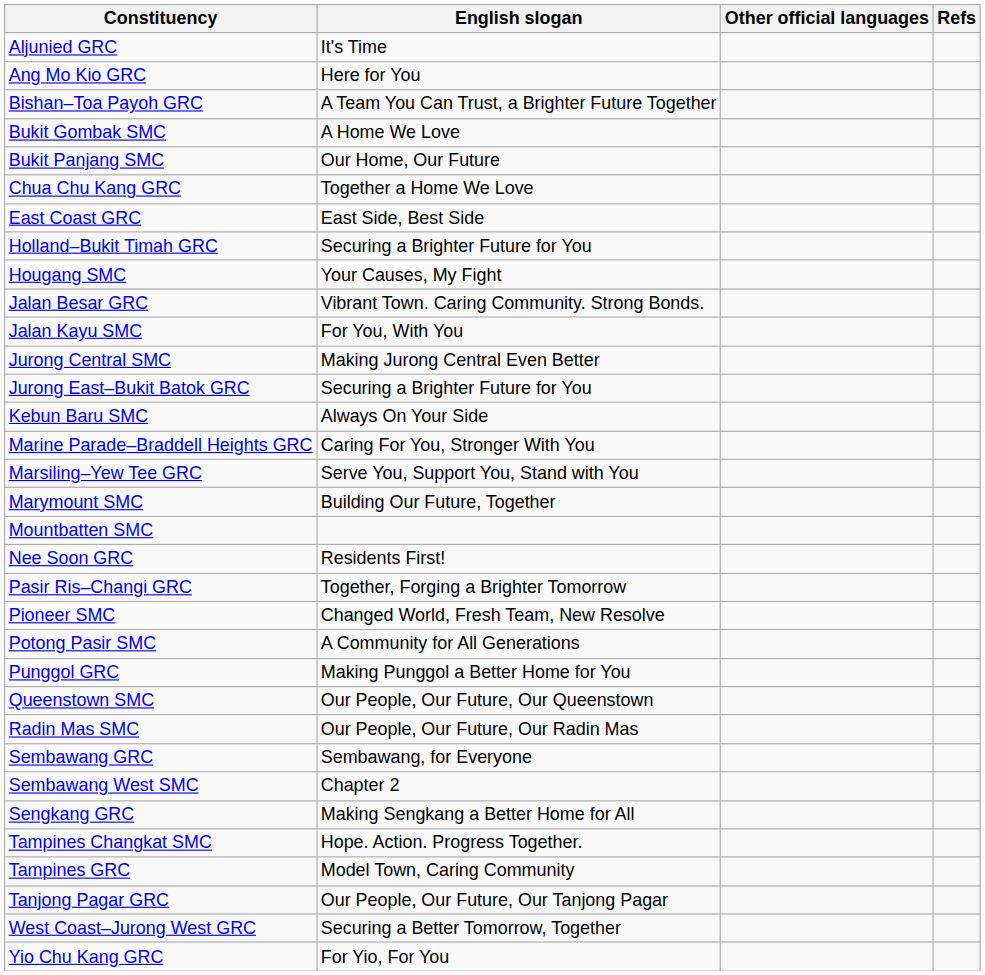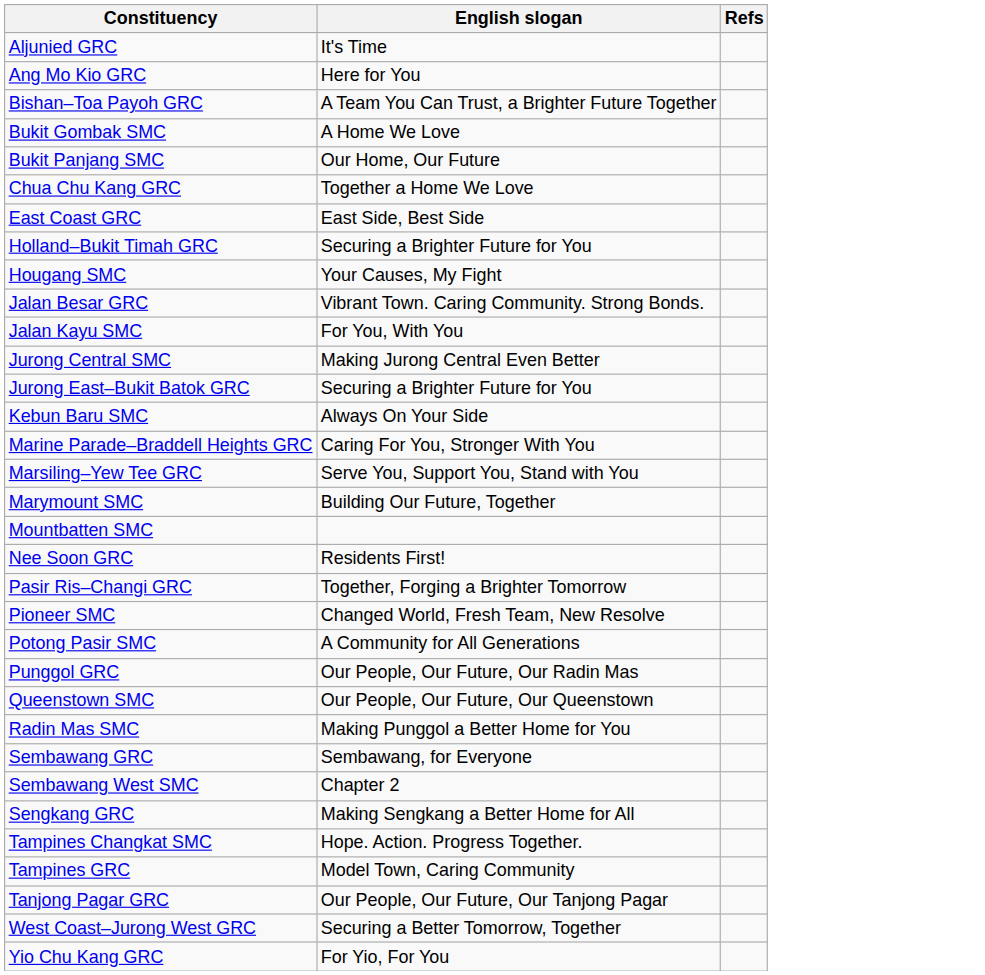 <table class="wikitable mw-collapsible">
 <tr>
 <th>Constituency</th>
 <th>English slogan</th>
-<th>Other official languages</th>
 <th>Refs</th>
 </tr>
 <tr>
 <td><a href='#'>Aljunied GRC</a></td>
 <td>It's Time</td>
 <td></td>
-<td></td>
 </tr>
 <tr>
 <td><a href='#'>Ang Mo Kio GRC</a></td>
 <td>Here for You</td>
-<td></td>
 <td></td>
 </tr>
 <tr>
 <td><a href='#'>Bishan–Toa Payoh GRC</a></td>
 <td>A Team You Can Trust, a Brighter Future Together</td>
 <td></td>
-<td></td>
 </tr>
 <tr>
 <td><a href='#'>Bukit Gombak SMC</a></td>
 <td>A Home We Love</td>
-<td></td>
 <td></td>
 </tr>
 <tr>
 <td><a href='#'>Bukit Panjang SMC</a></td>
 <td>Our Home, Our Future</td>
 <td></td>
-<td></td>
 </tr>
 <tr>
 <td><a href='#'>Chua Chu Kang GRC</a></td>
 <td>Together a Home We Love</td>
-<td></td>
 <td></td>
 </tr>
 <tr>
 <td><a href='#'>East Coast GRC</a></td>
 <td>East Side, Best Side</td>
 <td></td>
-<td></td>
 </tr>
 <tr>
 <td><a href='#'>Holland–Bukit Timah GRC</a></td>
 <td>Securing a Brighter Future for You</td>
-<td></td>
 <td></td>
 </tr>
 <tr>
 <td><a href='#'>Hougang SMC</a></td>
 <td>Your Causes, My Fight</td>
 <td></td>
-<td></td>
 </tr>
 <tr>
 <td><a href='#'>Jalan Besar GRC</a></td>
 <td>Vibrant Town. Caring Community. Strong Bonds.</td>
-<td></td>
 <td></td>
 </tr>
 <tr>
 <td><a href='#'>Jalan Kayu SMC</a></td>
 <td>For You, With You</td>
 <td></td>
-<td></td>
 </tr>
 <tr>
 <td><a href='#'>Jurong Central SMC</a></td>
 <td>Making Jurong Central Even Better</td>
-<td></td>
 <td></td>
 </tr>
 <tr>
 <td><a href='#'>Jurong East–Bukit Batok GRC</a></td>
 <td>Securing a Brighter Future for You</td>
 <td></td>
-<td></td>
 </tr>
 <tr>
 <td><a href='#'>Kebun Baru SMC</a></td>
 <td>Always On Your Side</td>
-<td></td>
 <td></td>
 </tr>
 <tr>
 <td><a href='#'>Marine Parade–Braddell Heights GRC</a></td>
 <td>Caring For You, Stronger With You</td>
 <td></td>
-<td></td>
 </tr>
 <tr>
 <td><a href='#'>Marsiling–Yew Tee GRC</a></td>
 <td>Serve You, Support You, Stand with You</td>
-<td></td>
 <td></td>
 </tr>
 <tr>
 <td><a href='#'>Marymount SMC</a></td>
 <td>Building Our Future, Together</td>
 <td></td>
-<td></td>
 </tr>
 <tr>
 <td><a href='#'>Mountbatten SMC</a></td>
-<td></td>
 <td></td>
 <td></td>
 </tr>
 <tr>
 <td><a href='#'>Nee Soon GRC</a></td>
 <td>Residents First!</td>
 <td></td>
-<td></td>
 </tr>
 <tr>
 <td><a href='#'>Pasir Ris–Changi GRC</a></td>
 <td>Together, Forging a Brighter Tomorrow</td>
-<td></td>
 <td></td>
 </tr>
 <tr>
 <td><a href='#'>Pioneer SMC</a></td>
 <td>Changed World, Fresh Team, New Resolve</td>
 <td></td>
-<td></td>
 </tr>
 <tr>
 <td><a href='#'>Potong Pasir SMC</a></td>
 <td>A Community for All Generations</td>
 <td></td>
-<td></td>
 </tr>
 <tr>
 <td><a href='#'>Punggol GRC</a></td>
-<td>Making Punggol a Better Home for You</td>
-<td></td>
+<td>Our People, Our Future, Our Radin Mas</td>
 <td></td>
 </tr>
 <tr>
 <td><a href='#'>Queenstown SMC</a></td>
 <td>Our People, Our Future, Our Queenstown</td>
 <td></td>
-<td></td>
 </tr>
 <tr>
 <td><a href='#'>Radin Mas SMC</a></td>
-<td>Our People, Our Future, Our Radin Mas</td>
-<td></td>
+<td>Making Punggol a Better Home for You</td>
 <td></td>
 </tr>
 <tr>
 <td><a href='#'>Sembawang GRC</a></td>
 <td>Sembawang, for Everyone</td>
 <td></td>
-<td></td>
 </tr>
 <tr>
 <td><a href='#'>Sembawang West SMC</a></td>
 <td>Chapter 2</td>
-<td></td>
 <td></td>
 </tr>
 <tr>
 <td><a href='#'>Sengkang GRC</a></td>
 <td>Making Sengkang a Better Home for All</td>
 <td></td>
-<td></td>
 </tr>
 <tr>
 <td><a href='#'>Tampines Changkat SMC</a></td>
 <td>Hope. Action. Progress Together.</td>
-<td></td>
 <td></td>
 </tr>
 <tr>
 <td><a href='#'>Tampines GRC</a></td>
 <td>Model Town, Caring Community</td>
 <td></td>
-<td></td>
 </tr>
 <tr>
 <td><a href='#'>Tanjong Pagar GRC</a></td>
 <td>Our People, Our Future, Our Tanjong Pagar</td>
-<td></td>
 <td></td>
 </tr>
 <tr>
 <td><a href='#'>West Coast–Jurong West GRC</a></td>
 <td>Securing a Better Tomorrow, Together</td>
 <td></td>
-<td></td>
 </tr>
 <tr>
 <td><a href='#'>Yio Chu Kang GRC</a></td>
 <td>For Yio, For You</td>
 <td></td>
-<td></td>
 </tr>
 </table>
